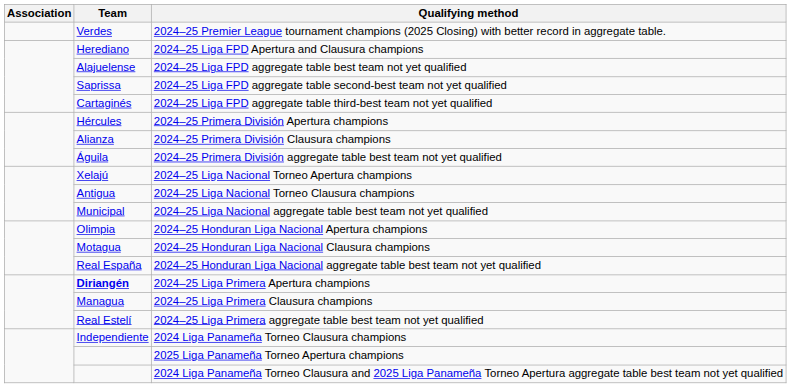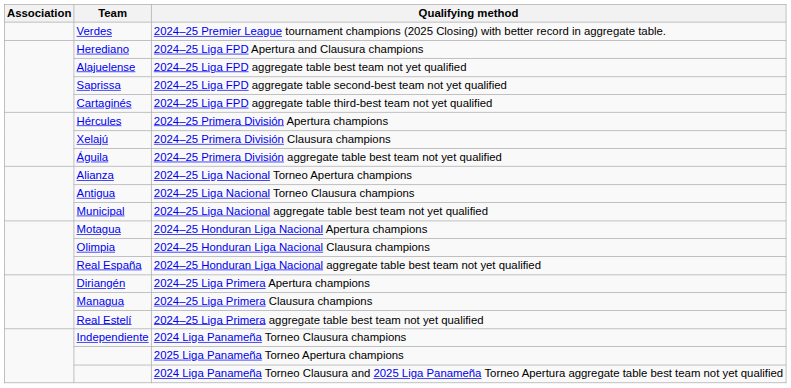 <table class="wikitable">
 <tr>
 <th>Association</th>
 <th>Team</th>
 <th>Qualifying method</th>
 </tr>
 <tr>
 <td> </td>
 <td><a href='#'>Verdes</a></td>
 <td><a href='#'>2024–25 Premier League</a> tournament champions (2025 Closing) with better record in aggregate table.</td>
 </tr>
 <tr>
 <td rowspan=4><br></td>
 <td><a href='#'>Herediano</a></td>
 <td><a href='#'>2024–25 Liga FPD</a> Apertura and Clausura champions</td>
 </tr>
 <tr>
 <td><a href='#'>Alajuelense</a></td>
 <td><a href='#'>2024–25 Liga FPD</a> aggregate table best team not yet qualified</td>
 </tr>
 <tr>
 <td><a href='#'>Saprissa</a></td>
 <td><a href='#'>2024–25 Liga FPD</a> aggregate table second-best team not yet qualified</td>
 </tr>
 <tr>
 <td><a href='#'>Cartaginés</a></td>
 <td><a href='#'>2024–25 Liga FPD</a> aggregate table third-best team not yet qualified</td>
 </tr>
 <tr>
 <td rowspan=3><br></td>
 <td><a href='#'>Hércules</a></td>
 <td><a href='#'>2024–25 Primera División</a> Apertura champions</td>
 </tr>
 <tr>
-<td><a href='#'>Alianza</a></td>
+<td><a href='#'>Xelajú</a></td>
 <td><a href='#'>2024–25 Primera División</a> Clausura champions</td>
 </tr>
 <tr>
 <td><a href='#'>Águila</a></td>
 <td><a href='#'>2024–25 Primera División</a> aggregate table best team not yet qualified</td>
 </tr>
 <tr>
 <td rowspan=3><br></td>
-<td><a href='#'>Xelajú</a></td>
+<td><a href='#'>Alianza</a></td>
 <td><a href='#'>2024–25 Liga Nacional</a> Torneo Apertura champions</td>
 </tr>
 <tr>
 <td><a href='#'>Antigua</a></td>
 <td><a href='#'>2024–25 Liga Nacional</a> Torneo Clausura champions</td>
 </tr>
 <tr>
 <td><a href='#'>Municipal</a></td>
 <td><a href='#'>2024–25 Liga Nacional</a> aggregate table best team not yet qualified</td>
 </tr>
 <tr>
 <td rowspan=3><br></td>
-<td><a href='#'>Olimpia</a></td>
+<td><a href='#'>Motagua</a></td>
 <td><a href='#'>2024–25 Honduran Liga Nacional</a> Apertura champions</td>
 </tr>
 <tr>
-<td><a href='#'>Motagua</a></td>
+<td><a href='#'>Olimpia</a></td>
 <td><a href='#'>2024–25 Honduran Liga Nacional</a> Clausura champions</td>
 </tr>
 <tr>
 <td><a href='#'>Real España</a></td>
 <td><a href='#'>2024–25 Honduran Liga Nacional</a> aggregate table best team not yet qualified</td>
 </tr>
 <tr>
 <td rowspan=3><br></td>
-<td><strong><a href='#'>Diriangén</a></strong></td>
+<td><a href='#'>Diriangén</a></td>
 <td><a href='#'>2024–25 Liga Primera</a> Apertura champions</td>
 </tr>
 <tr>
 <td><a href='#'>Managua</a></td>
 <td><a href='#'>2024–25 Liga Primera</a> Clausura champions</td>
 </tr>
 <tr>
 <td><a href='#'>Real Estelí</a></td>
 <td><a href='#'>2024–25 Liga Primera</a> aggregate table best team not yet qualified</td>
 </tr>
 <tr>
 <td rowspan=3><br></td>
 <td><a href='#'>Independiente</a></td>
 <td><a href='#'>2024 Liga Panameña</a> Torneo Clausura champions</td>
 </tr>
 <tr>
 <td></td>
 <td><a href='#'>2025 Liga Panameña</a> Torneo Apertura champions</td>
 </tr>
 <tr>
 <td></td>
 <td><a href='#'>2024 Liga Panameña</a> Torneo Clausura and <a href='#'>2025 Liga Panameña</a> Torneo Apertura aggregate table best team not yet qualified</td>
 </tr>
 </table>
